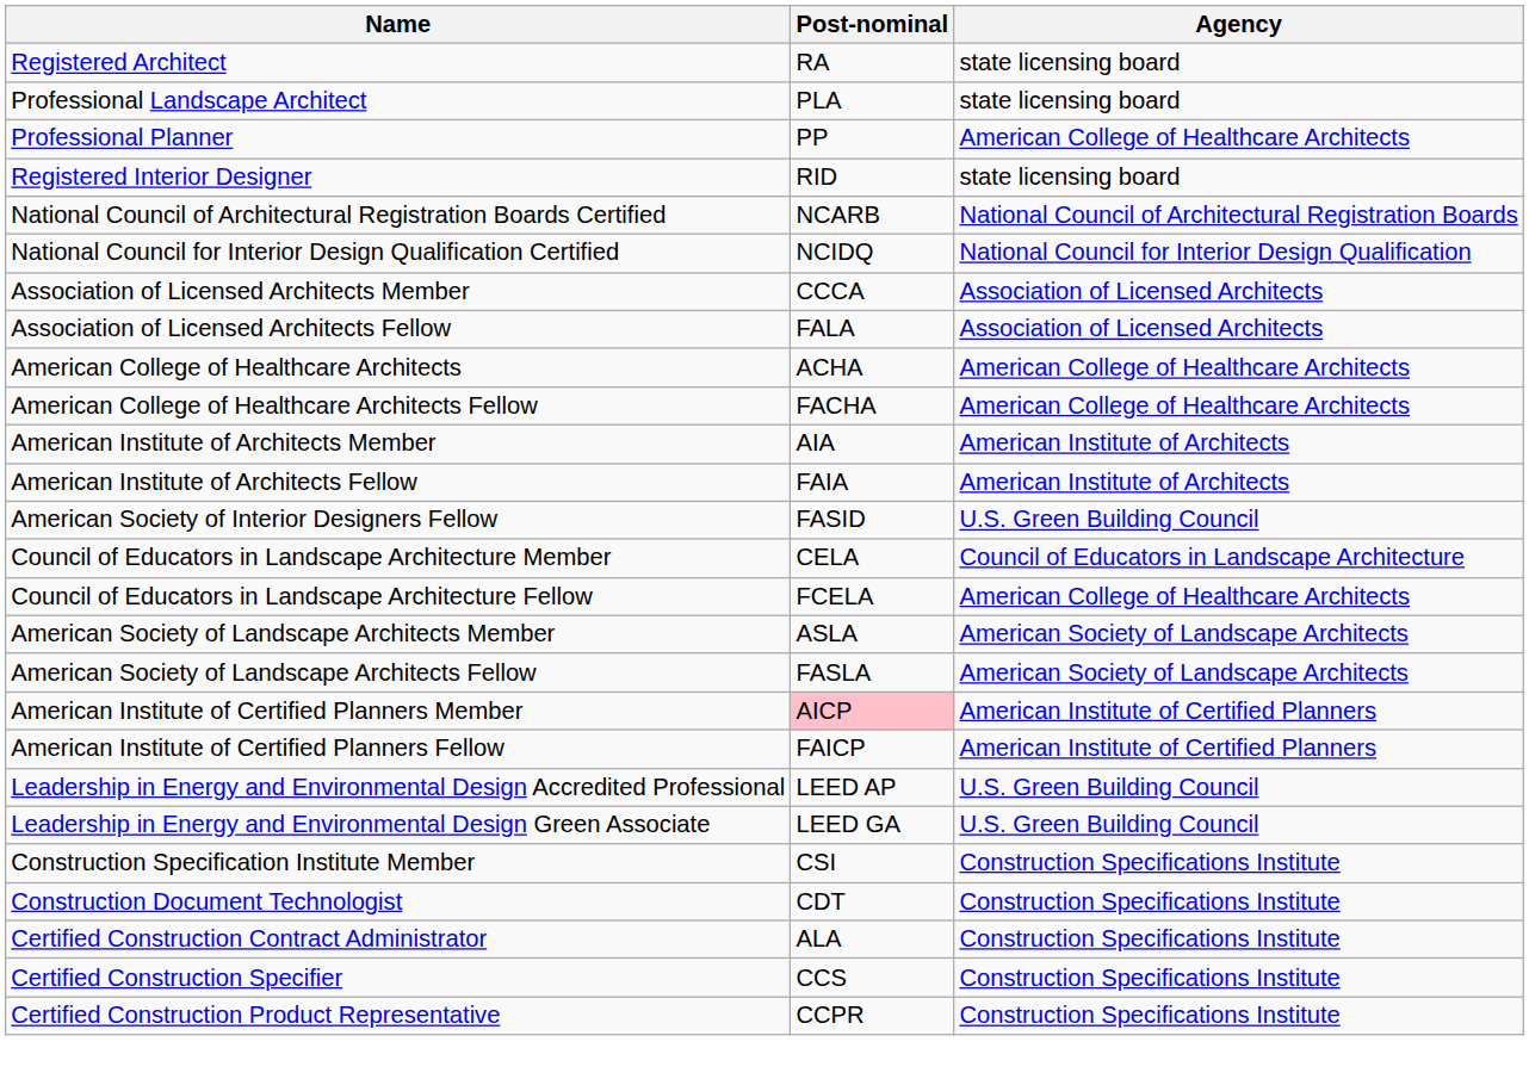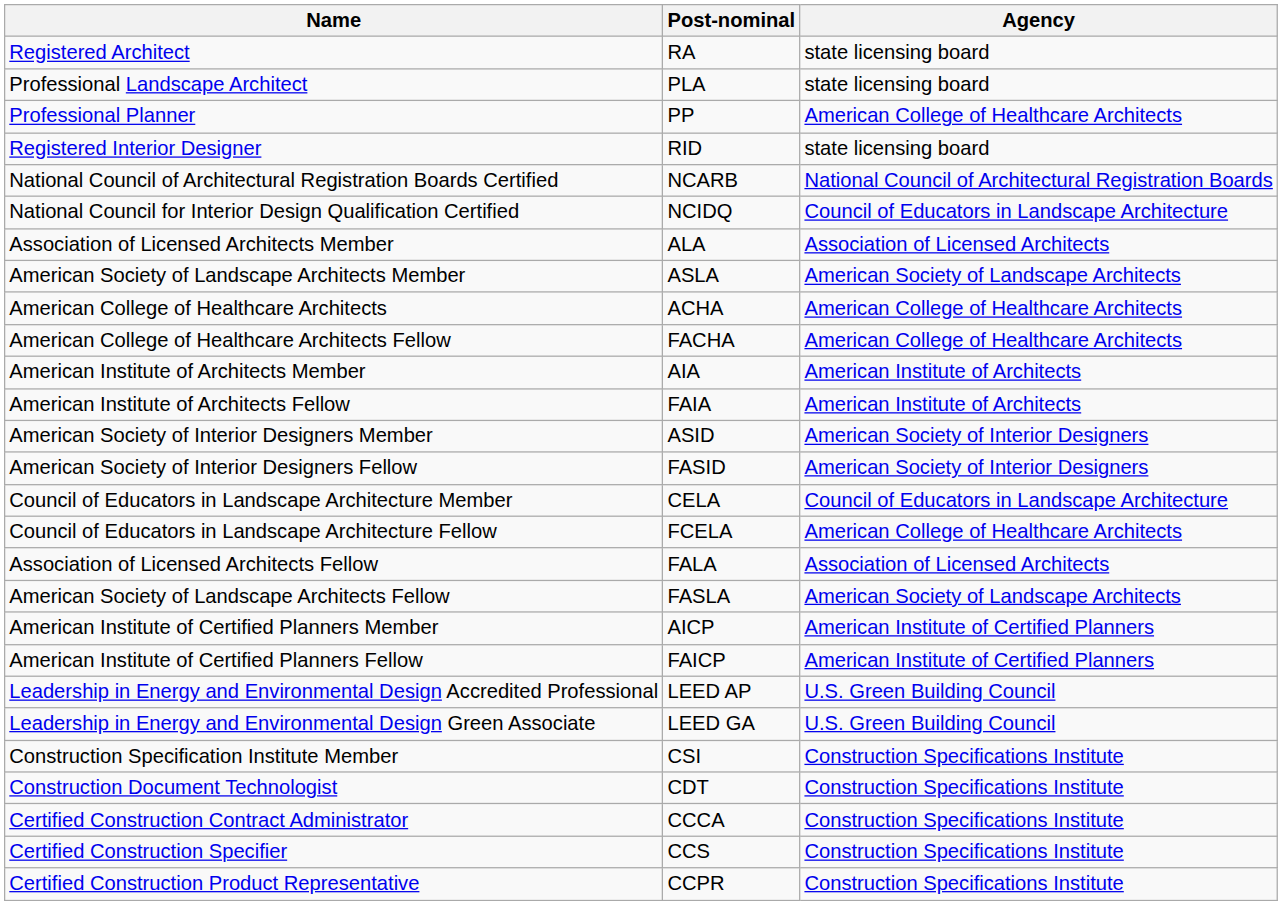 <table class="wikitable sortable">
 <tr>
 <th>Name</th>
 <th>Post-nominal</th>
 <th>Agency</th>
 </tr>
 <tr>
 <td><a href='#'>Registered Architect</a></td>
 <td>RA</td>
 <td>state licensing board</td>
 </tr>
 <tr>
 <td>Professional <a href='#'>Landscape Architect</a></td>
 <td>PLA</td>
 <td>state licensing board</td>
 </tr>
 <tr>
 <td><a href='#'>Professional Planner</a></td>
 <td>PP</td>
 <td><a href='#'>American College of Healthcare Architects</a></td>
 </tr>
 <tr>
 <td><a href='#'>Registered Interior Designer</a></td>
 <td>RID</td>
 <td>state licensing board</td>
 </tr>
 <tr>
 <td>National Council of Architectural Registration Boards Certified</td>
 <td>NCARB</td>
 <td><a href='#'>National Council of Architectural Registration Boards</a></td>
 </tr>
 <tr>
 <td>National Council for Interior Design Qualification Certified</td>
 <td>NCIDQ</td>
-<td><a href='#'>National Council for Interior Design Qualification</a></td>
+<td><a href='#'>Council of Educators in Landscape Architecture</a></td>
 </tr>
 <tr>
 <td>Association of Licensed Architects Member</td>
-<td>CCCA</td>
+<td>ALA</td>
 <td><a href='#'>Association of Licensed Architects</a></td>
 </tr>
 <tr>
-<td>Association of Licensed Architects Fellow</td>
-<td>FALA</td>
-<td><a href='#'>Association of Licensed Architects</a></td>
+<td>American Society of Landscape Architects Member</td>
+<td>ASLA</td>
+<td><a href='#'>American Society of Landscape Architects</a></td>
 </tr>
 <tr>
 <td>American College of Healthcare Architects</td>
 <td>ACHA</td>
 <td><a href='#'>American College of Healthcare Architects</a></td>
 </tr>
 <tr>
 <td>American College of Healthcare Architects Fellow</td>
 <td>FACHA</td>
 <td><a href='#'>American College of Healthcare Architects</a></td>
 </tr>
 <tr>
 <td>American Institute of Architects Member</td>
 <td>AIA</td>
 <td><a href='#'>American Institute of Architects</a></td>
 </tr>
 <tr>
 <td>American Institute of Architects Fellow</td>
 <td>FAIA</td>
 <td><a href='#'>American Institute of Architects</a></td>
 </tr>
 <tr>
+<td>American Society of Interior Designers Member</td>
+<td>ASID</td>
+<td><a href='#'>American Society of Interior Designers</a></td>
+</tr>
+<tr>
 <td>American Society of Interior Designers Fellow</td>
 <td>FASID</td>
-<td><a href='#'>U.S. Green Building Council</a></td>
+<td><a href='#'>American Society of Interior Designers</a></td>
 </tr>
 <tr>
 <td>Council of Educators in Landscape Architecture Member</td>
 <td>CELA</td>
 <td><a href='#'>Council of Educators in Landscape Architecture</a></td>
 </tr>
 <tr>
 <td>Council of Educators in Landscape Architecture Fellow</td>
 <td>FCELA</td>
 <td><a href='#'>American College of Healthcare Architects</a></td>
 </tr>
 <tr>
-<td>American Society of Landscape Architects Member</td>
-<td>ASLA</td>
-<td><a href='#'>American Society of Landscape Architects</a></td>
+<td>Association of Licensed Architects Fellow</td>
+<td>FALA</td>
+<td><a href='#'>Association of Licensed Architects</a></td>
 </tr>
 <tr>
 <td>American Society of Landscape Architects Fellow</td>
 <td>FASLA</td>
 <td><a href='#'>American Society of Landscape Architects</a></td>
 </tr>
 <tr>
 <td>American Institute of Certified Planners Member</td>
-<td style="background: pink;">AICP</td>
+<td>AICP</td>
 <td><a href='#'>American Institute of Certified Planners</a></td>
 </tr>
 <tr>
 <td>American Institute of Certified Planners Fellow</td>
 <td>FAICP</td>
 <td><a href='#'>American Institute of Certified Planners</a></td>
 </tr>
 <tr>
 <td><a href='#'>Leadership in Energy and Environmental Design</a> Accredited Professional</td>
 <td>LEED AP</td>
 <td><a href='#'>U.S. Green Building Council</a></td>
 </tr>
 <tr>
 <td><a href='#'>Leadership in Energy and Environmental Design</a> Green Associate</td>
 <td>LEED GA</td>
 <td><a href='#'>U.S. Green Building Council</a></td>
 </tr>
 <tr>
 <td>Construction Specification Institute Member</td>
 <td>CSI</td>
 <td><a href='#'>Construction Specifications Institute</a></td>
 </tr>
 <tr>
 <td><a href='#'>Construction Document Technologist</a></td>
 <td>CDT</td>
 <td><a href='#'>Construction Specifications Institute</a></td>
 </tr>
 <tr>
 <td><a href='#'>Certified Construction Contract Administrator</a></td>
-<td>ALA</td>
+<td>CCCA</td>
 <td><a href='#'>Construction Specifications Institute</a></td>
 </tr>
 <tr>
 <td><a href='#'>Certified Construction Specifier</a></td>
 <td>CCS</td>
 <td><a href='#'>Construction Specifications Institute</a></td>
 </tr>
 <tr>
 <td><a href='#'>Certified Construction Product Representative</a></td>
 <td>CCPR</td>
 <td><a href='#'>Construction Specifications Institute</a></td>
 </tr>
 </table>
